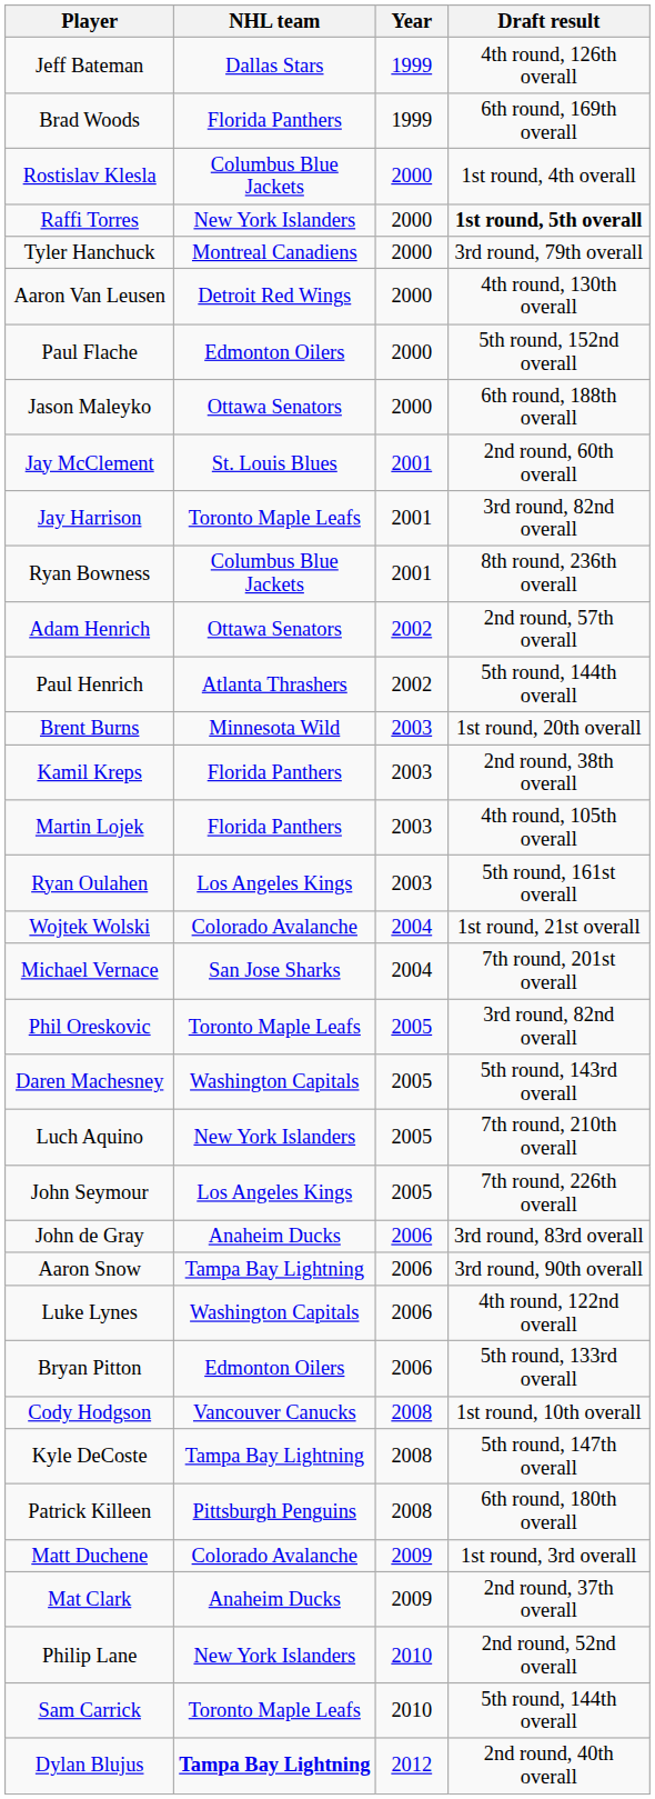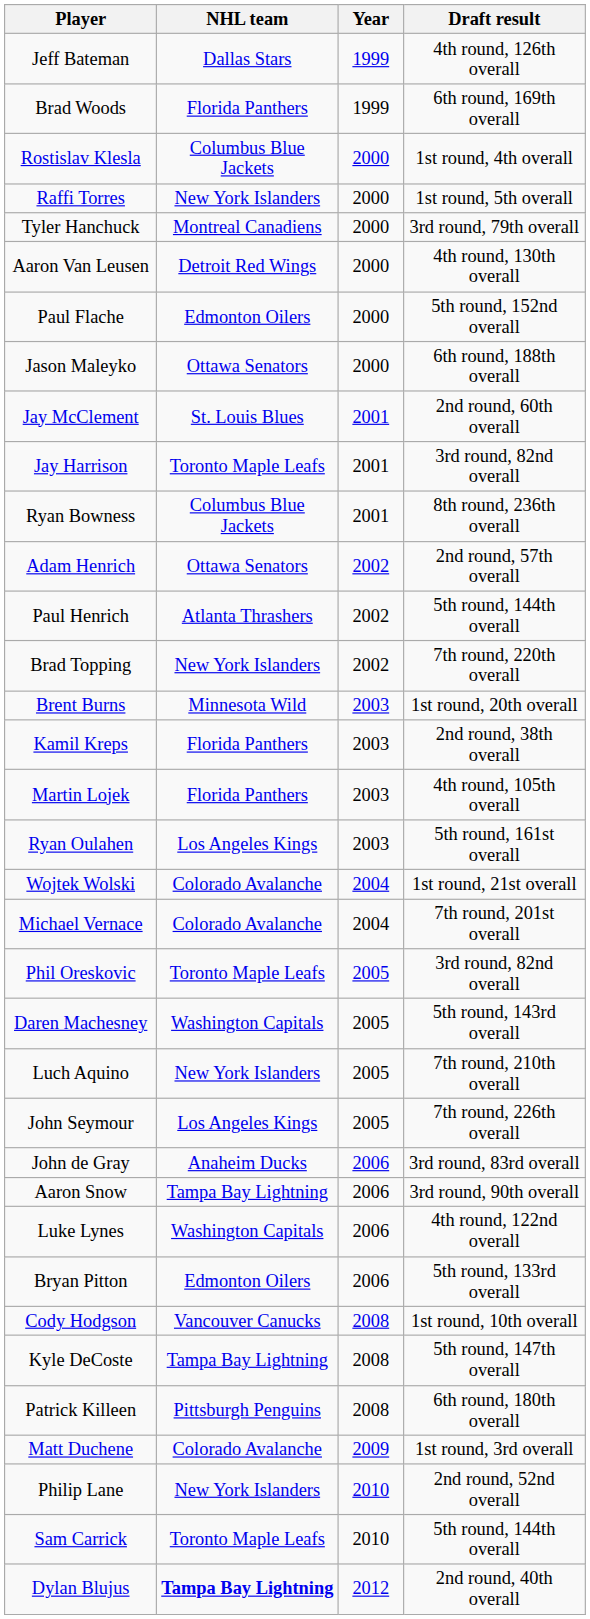 <table class="wikitable sortable">
 <tr align="center">
 <th scope="col" width="125">Player</th>
 <th scope="col" width="150">NHL team</th>
 <th scope="col" width="50">Year</th>
 <th scope="col" width="150" class="unsortable">Draft result</th>
 </tr>
 <tr align="center">
 <td>Jeff Bateman</td>
 <td><a href='#'>Dallas Stars</a></td>
 <td><a href='#'>1999</a></td>
 <td>4th round, 126th overall</td>
 </tr>
 <tr align="center">
 <td>Brad Woods</td>
 <td><a href='#'>Florida Panthers</a></td>
 <td>1999</td>
 <td>6th round, 169th overall</td>
 </tr>
 <tr align="center">
 <td><a href='#'>Rostislav Klesla</a></td>
 <td><a href='#'>Columbus Blue Jackets</a></td>
 <td><a href='#'>2000</a></td>
 <td>1st round, 4th overall</td>
 </tr>
 <tr align="center">
 <td><a href='#'>Raffi Torres</a></td>
 <td><a href='#'>New York Islanders</a></td>
 <td>2000</td>
-<td><strong>1st round, 5th overall</strong></td>
+<td>1st round, 5th overall</td>
 </tr>
 <tr align="center">
 <td>Tyler Hanchuck</td>
 <td><a href='#'>Montreal Canadiens</a></td>
 <td>2000</td>
 <td>3rd round, 79th overall</td>
 </tr>
 <tr align="center">
 <td>Aaron Van Leusen</td>
 <td><a href='#'>Detroit Red Wings</a></td>
 <td>2000</td>
 <td>4th round, 130th overall</td>
 </tr>
 <tr align="center">
 <td>Paul Flache</td>
 <td><a href='#'>Edmonton Oilers</a></td>
 <td>2000</td>
 <td>5th round, 152nd overall</td>
 </tr>
 <tr align="center">
 <td>Jason Maleyko</td>
 <td><a href='#'>Ottawa Senators</a></td>
 <td>2000</td>
 <td>6th round, 188th overall</td>
 </tr>
 <tr align="center">
 <td><a href='#'>Jay McClement</a></td>
 <td><a href='#'>St. Louis Blues</a></td>
 <td><a href='#'>2001</a></td>
 <td>2nd round, 60th overall</td>
 </tr>
 <tr align="center">
 <td><a href='#'>Jay Harrison</a></td>
 <td><a href='#'>Toronto Maple Leafs</a></td>
 <td>2001</td>
 <td>3rd round, 82nd overall</td>
 </tr>
 <tr align="center">
 <td>Ryan Bowness</td>
 <td><a href='#'>Columbus Blue Jackets</a></td>
 <td>2001</td>
 <td>8th round, 236th overall</td>
 </tr>
 <tr align="center">
 <td><a href='#'>Adam Henrich</a></td>
 <td><a href='#'>Ottawa Senators</a></td>
 <td><a href='#'>2002</a></td>
 <td>2nd round, 57th overall</td>
 </tr>
 <tr align="center">
 <td>Paul Henrich</td>
 <td><a href='#'>Atlanta Thrashers</a></td>
 <td>2002</td>
 <td>5th round, 144th overall</td>
 </tr>
 <tr align="center">
+<td>Brad Topping</td>
+<td><a href='#'>New York Islanders</a></td>
+<td>2002</td>
+<td>7th round, 220th overall</td>
+</tr>
+<tr align="center">
 <td><a href='#'>Brent Burns</a></td>
 <td><a href='#'>Minnesota Wild</a></td>
 <td><a href='#'>2003</a></td>
 <td>1st round, 20th overall</td>
 </tr>
 <tr align="center">
 <td><a href='#'>Kamil Kreps</a></td>
 <td><a href='#'>Florida Panthers</a></td>
 <td>2003</td>
 <td>2nd round, 38th overall</td>
 </tr>
 <tr align="center">
 <td><a href='#'>Martin Lojek</a></td>
 <td><a href='#'>Florida Panthers</a></td>
 <td>2003</td>
 <td>4th round, 105th overall</td>
 </tr>
 <tr align="center">
 <td><a href='#'>Ryan Oulahen</a></td>
 <td><a href='#'>Los Angeles Kings</a></td>
 <td>2003</td>
 <td>5th round, 161st overall</td>
 </tr>
 <tr align="center">
 <td><a href='#'>Wojtek Wolski</a></td>
 <td><a href='#'>Colorado Avalanche</a></td>
 <td><a href='#'>2004</a></td>
 <td>1st round, 21st overall</td>
 </tr>
 <tr align="center">
 <td><a href='#'>Michael Vernace</a></td>
-<td><a href='#'>San Jose Sharks</a></td>
+<td><a href='#'>Colorado Avalanche</a></td>
 <td>2004</td>
 <td>7th round, 201st overall</td>
 </tr>
 <tr align="center">
 <td><a href='#'>Phil Oreskovic</a></td>
 <td><a href='#'>Toronto Maple Leafs</a></td>
 <td><a href='#'>2005</a></td>
 <td>3rd round, 82nd overall</td>
 </tr>
 <tr align="center">
 <td><a href='#'>Daren Machesney</a></td>
 <td><a href='#'>Washington Capitals</a></td>
 <td>2005</td>
 <td>5th round, 143rd overall</td>
 </tr>
 <tr align="center">
 <td>Luch Aquino</td>
 <td><a href='#'>New York Islanders</a></td>
 <td>2005</td>
 <td>7th round, 210th overall</td>
 </tr>
 <tr align="center">
 <td>John Seymour</td>
 <td><a href='#'>Los Angeles Kings</a></td>
 <td>2005</td>
 <td>7th round, 226th overall</td>
 </tr>
 <tr align="center">
 <td>John de Gray</td>
 <td><a href='#'>Anaheim Ducks</a></td>
 <td><a href='#'>2006</a></td>
 <td>3rd round, 83rd overall</td>
 </tr>
 <tr align="center">
 <td>Aaron Snow</td>
 <td><a href='#'>Tampa Bay Lightning</a></td>
 <td>2006</td>
 <td>3rd round, 90th overall</td>
 </tr>
 <tr align="center">
 <td>Luke Lynes</td>
 <td><a href='#'>Washington Capitals</a></td>
 <td>2006</td>
 <td>4th round, 122nd overall</td>
 </tr>
 <tr align="center">
 <td>Bryan Pitton</td>
 <td><a href='#'>Edmonton Oilers</a></td>
 <td>2006</td>
 <td>5th round, 133rd overall</td>
 </tr>
 <tr align="center">
 <td><a href='#'>Cody Hodgson</a></td>
 <td><a href='#'>Vancouver Canucks</a></td>
 <td><a href='#'>2008</a></td>
 <td>1st round, 10th overall</td>
 </tr>
 <tr align="center">
 <td>Kyle DeCoste</td>
 <td><a href='#'>Tampa Bay Lightning</a></td>
 <td>2008</td>
 <td>5th round, 147th overall</td>
 </tr>
 <tr align="center">
 <td>Patrick Killeen</td>
 <td><a href='#'>Pittsburgh Penguins</a></td>
 <td>2008</td>
 <td>6th round, 180th overall</td>
 </tr>
 <tr align="center">
 <td><a href='#'>Matt Duchene</a></td>
 <td><a href='#'>Colorado Avalanche</a></td>
 <td><a href='#'>2009</a></td>
 <td>1st round, 3rd overall</td>
 </tr>
 <tr align="center">
-<td><a href='#'>Mat Clark</a></td>
-<td><a href='#'>Anaheim Ducks</a></td>
-<td>2009</td>
-<td>2nd round, 37th overall</td>
-</tr>
-<tr align="center">
 <td>Philip Lane</td>
 <td><a href='#'>New York Islanders</a></td>
 <td><a href='#'>2010</a></td>
 <td>2nd round, 52nd overall</td>
 </tr>
 <tr align="center">
 <td><a href='#'>Sam Carrick</a></td>
 <td><a href='#'>Toronto Maple Leafs</a></td>
 <td>2010</td>
 <td>5th round, 144th overall</td>
 </tr>
 <tr align="center">
 <td><a href='#'>Dylan Blujus</a></td>
 <td><strong><a href='#'>Tampa Bay Lightning</a></strong></td>
 <td><a href='#'>2012</a></td>
 <td>2nd round, 40th overall</td>
 </tr>
 </table>
